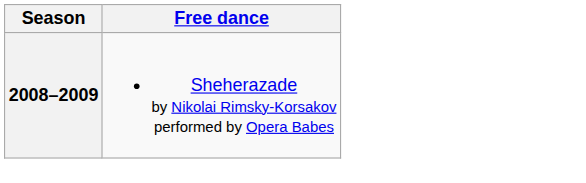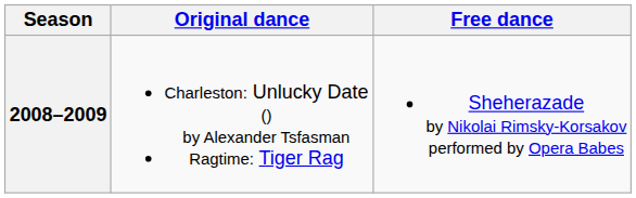 <table class="wikitable" style="text-align:center">
 <tr>
 <th>Season</th>
+<th><a href='#'>Original dance</a></th>
 <th><a href='#'>Free dance</a></th>
 </tr>
 <tr>
 <th>2008–2009 <br> </th>
+<td><br><ul><li><small>Charleston:</small> Unlucky Date <br><small>() <br> by Alexander Tsfasman </small></li><li><small>Ragtime:</small> <a href='#'>Tiger Rag</a></li></ul></td>
 <td><br><ul><li><a href='#'>Sheherazade</a> <br><small> by <a href='#'>Nikolai Rimsky-Korsakov</a> <br> performed by <a href='#'>Opera Babes</a> </small></li></ul></td>
 </tr>
 </table>
